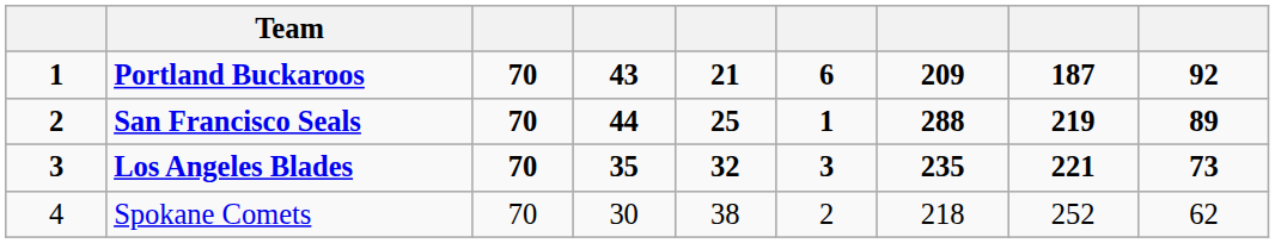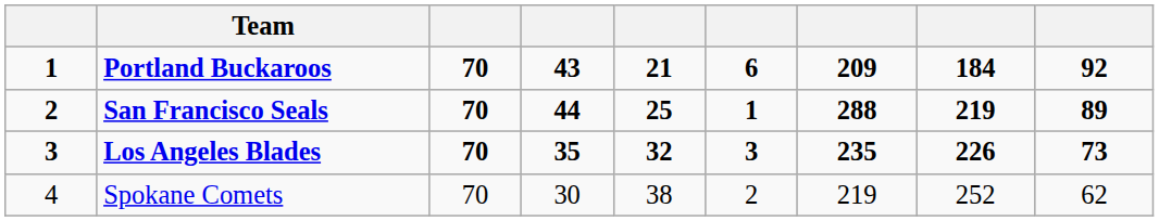 <table class="wikitable sortable">
 <tr>
 <th scope="col" style="width:3em"></th>
 <th scope="col" style="width:12em">Team</th>
 <th scope="col" style="width:3em" class="unsortable"></th>
 <th scope="col" style="width:3em"></th>
 <th scope="col" style="width:3em"></th>
 <th scope="col" style="width:3em"></th>
 <th scope="col" style="width:4em"></th>
 <th scope="col" style="width:4em"></th>
 <th scope="col" style="width:4em"></th>
 </tr>
 <tr style="text-align:center;font-weight:bold;">
 <td>1</td>
 <td style="text-align:left;"><a href='#'>Portland Buckaroos</a></td>
 <td>70</td>
 <td>43</td>
 <td>21</td>
 <td>6</td>
 <td>209</td>
-<td>187</td>
+<td>184</td>
 <td>92</td>
 </tr>
 <tr style="text-align:center;font-weight:bold;">
 <td>2</td>
 <td style="text-align:left;"><a href='#'>San Francisco Seals</a></td>
 <td>70</td>
 <td>44</td>
 <td>25</td>
 <td>1</td>
 <td>288</td>
 <td>219</td>
 <td>89</td>
 </tr>
 <tr style="text-align:center;font-weight:bold;">
 <td>3</td>
 <td style="text-align:left;"><a href='#'>Los Angeles Blades</a></td>
 <td>70</td>
 <td>35</td>
 <td>32</td>
 <td>3</td>
 <td>235</td>
-<td>221</td>
+<td>226</td>
 <td>73</td>
 </tr>
 <tr style="text-align:center;">
 <td>4</td>
 <td style="text-align:left;"><a href='#'>Spokane Comets</a></td>
 <td>70</td>
 <td>30</td>
 <td>38</td>
 <td>2</td>
-<td>218</td>
+<td>219</td>
 <td>252</td>
 <td>62</td>
 </tr>
 </table>
